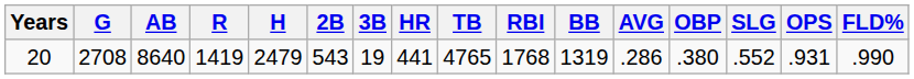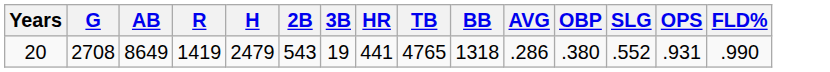 <table class="wikitable" style="font-size:95%;text-align:center;">
 <tr>
 <th>Years</th>
 <th><a href='#'>G</a></th>
 <th><a href='#'>AB</a></th>
 <th><a href='#'>R</a></th>
 <th><a href='#'>H</a></th>
 <th><a href='#'>2B</a></th>
 <th><a href='#'>3B</a></th>
 <th><a href='#'>HR</a></th>
 <th><a href='#'>TB</a></th>
-<th><a href='#'>RBI</a></th>
 <th><a href='#'>BB</a></th>
 <th><a href='#'>AVG</a></th>
 <th><a href='#'>OBP</a></th>
 <th><a href='#'>SLG</a></th>
 <th><a href='#'>OPS</a></th>
 <th><a href='#'>FLD%</a></th>
 </tr>
 <tr>
 <td>20</td>
 <td>2708</td>
-<td>8640</td>
+<td>8649</td>
 <td>1419</td>
 <td>2479</td>
 <td>543</td>
 <td>19</td>
 <td>441</td>
 <td>4765</td>
-<td>1768</td>
-<td>1319</td>
+<td>1318</td>
 <td>.286</td>
 <td>.380</td>
 <td>.552</td>
 <td>.931</td>
 <td>.990</td>
 </tr>
 </table>
